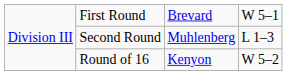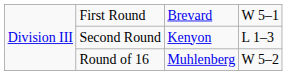 <table class="wikitable">
 <tr>
 <td rowspan="5"><a href='#'>Division III</a></td>
 <td>First Round</td>
 <td><a href='#'>Brevard</a></td>
 <td>W 5–1</td>
 </tr>
 <tr>
 <td>Second Round</td>
-<td><a href='#'>Muhlenberg</a></td>
+<td><a href='#'>Kenyon</a></td>
 <td>L 1–3</td>
 </tr>
 <tr>
 <td>Round of 16</td>
-<td><a href='#'>Kenyon</a></td>
+<td><a href='#'>Muhlenberg</a></td>
 <td>W 5–2</td>
 </tr>
 </table>
